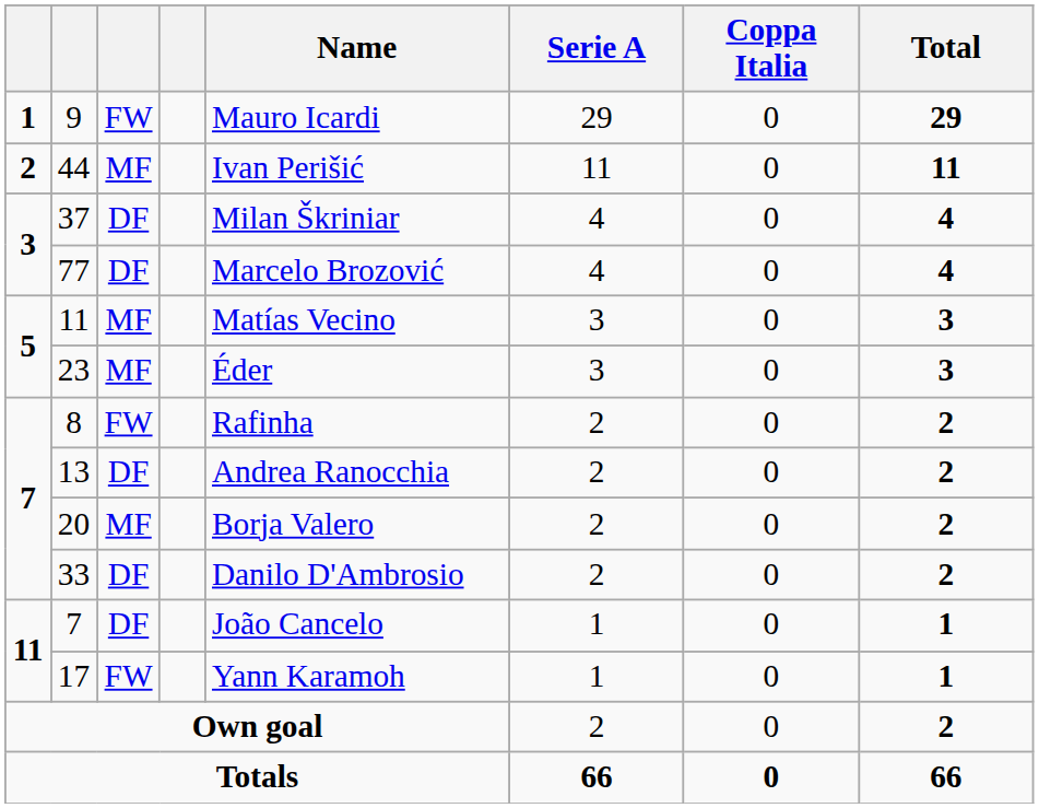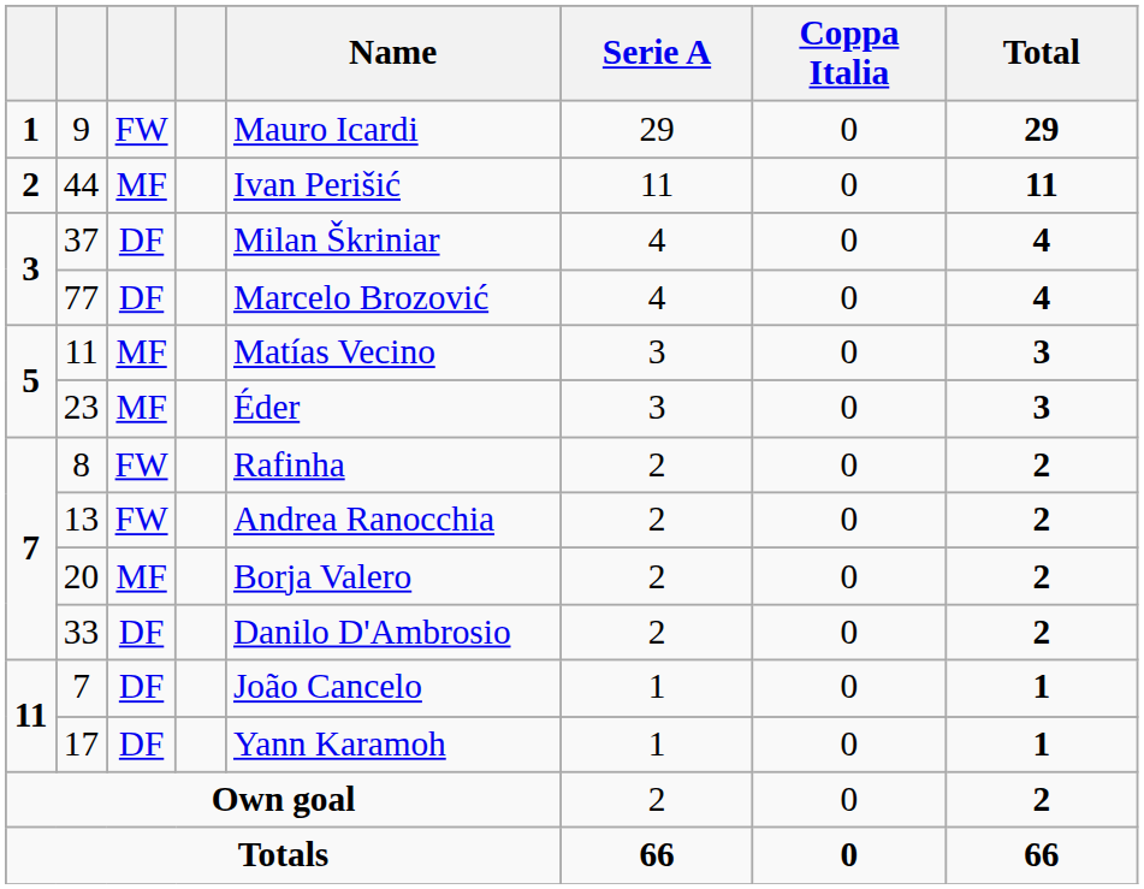 <table class="wikitable" style="text-align:center">
 <tr>
 <th width=15></th>
 <th width=15></th>
 <th width=15></th>
 <th width=15></th>
 <th width=145>Name</th>
 <th width=80><strong><a href='#'>Serie A</a></strong></th>
 <th width=80><strong><a href='#'>Coppa Italia</a></strong></th>
 <th width=80>Total</th>
 </tr>
 <tr>
 <td><strong>1</strong></td>
 <td>9</td>
 <td><a href='#'>FW</a></td>
 <td></td>
 <td align=left><a href='#'>Mauro Icardi</a></td>
 <td>29</td>
 <td>0</td>
 <td><strong>29</strong></td>
 </tr>
 <tr>
 <td><strong>2</strong></td>
 <td>44</td>
 <td><a href='#'>MF</a></td>
 <td></td>
 <td align=left><a href='#'>Ivan Perišić</a></td>
 <td>11</td>
 <td>0</td>
 <td><strong>11</strong></td>
 </tr>
 <tr>
 <td rowspan=2><strong>3</strong></td>
 <td>37</td>
 <td><a href='#'>DF</a></td>
 <td></td>
 <td align=left><a href='#'>Milan Škriniar</a></td>
 <td>4</td>
 <td>0</td>
 <td><strong>4</strong></td>
 </tr>
 <tr>
 <td>77</td>
 <td><a href='#'>DF</a></td>
 <td></td>
 <td align=left><a href='#'>Marcelo Brozović</a></td>
 <td>4</td>
 <td>0</td>
 <td><strong>4</strong></td>
 </tr>
 <tr>
 <td rowspan=2><strong>5</strong></td>
 <td>11</td>
 <td><a href='#'>MF</a></td>
 <td></td>
 <td align=left><a href='#'>Matías Vecino</a></td>
 <td>3</td>
 <td>0</td>
 <td><strong>3</strong></td>
 </tr>
 <tr>
 <td>23</td>
 <td><a href='#'>MF</a></td>
 <td></td>
 <td align=left><a href='#'>Éder</a></td>
 <td>3</td>
 <td>0</td>
 <td><strong>3</strong></td>
 </tr>
 <tr>
 <td rowspan=4><strong>7</strong></td>
 <td>8</td>
 <td><a href='#'>FW</a></td>
 <td></td>
 <td align=left><a href='#'>Rafinha</a></td>
 <td>2</td>
 <td>0</td>
 <td><strong>2</strong></td>
 </tr>
 <tr>
 <td>13</td>
-<td><a href='#'>DF</a></td>
+<td><a href='#'>FW</a></td>
 <td></td>
 <td align=left><a href='#'>Andrea Ranocchia</a></td>
 <td>2</td>
 <td>0</td>
 <td><strong>2</strong></td>
 </tr>
 <tr>
 <td>20</td>
 <td><a href='#'>MF</a></td>
 <td></td>
 <td align=left><a href='#'>Borja Valero</a></td>
 <td>2</td>
 <td>0</td>
 <td><strong>2</strong></td>
 </tr>
 <tr>
 <td>33</td>
 <td><a href='#'>DF</a></td>
 <td></td>
 <td align=left><a href='#'>Danilo D'Ambrosio</a></td>
 <td>2</td>
 <td>0</td>
 <td><strong>2</strong></td>
 </tr>
 <tr>
 <td rowspan=2><strong>11</strong></td>
 <td>7</td>
 <td><a href='#'>DF</a></td>
 <td></td>
 <td align=left><a href='#'>João Cancelo</a></td>
 <td>1</td>
 <td>0</td>
 <td><strong>1</strong></td>
 </tr>
 <tr>
 <td>17</td>
-<td><a href='#'>FW</a></td>
+<td><a href='#'>DF</a></td>
 <td></td>
 <td align=left><a href='#'>Yann Karamoh</a></td>
 <td>1</td>
 <td>0</td>
 <td><strong>1</strong></td>
 </tr>
 <tr>
 <td colspan=5><strong>Own goal</strong></td>
 <td>2</td>
 <td>0</td>
 <td><strong>2</strong></td>
 </tr>
 <tr>
 <td colspan=5><strong>Totals</strong></td>
 <td><strong>66</strong></td>
 <td><strong>0</strong></td>
 <td><strong>66</strong></td>
 </tr>
 </table>
